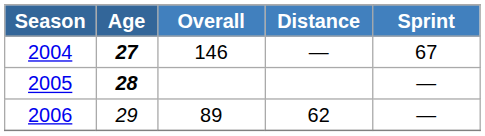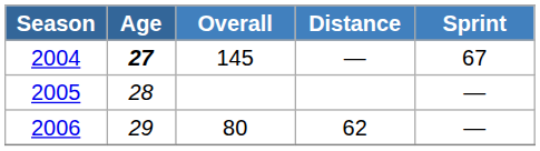 <table class="wikitable" style="font-size:95%; text-align:center; border:grey solid 1px; border-collapse:collapse; background:#ffffff;">
 <tr>
 <th style="background-color:#369; color:white; width:60px;" rowspan="2"> Season </th>
 <th style="background-color:#369; color:white; width:40px;" rowspan="2"> Age </th>
 </tr>
 <tr>
 <th style="background-color:#4180be; color:white; width:75px;">Overall</th>
 <th style="background-color:#4180be; color:white; width:75px;">Distance</th>
 <th style="background-color:#4180be; color:white; width:75px;">Sprint</th>
 </tr>
 <tr>
 <td><a href='#'>2004</a></td>
 <td><strong><em>27</em></strong></td>
-<td>146</td>
+<td>145</td>
 <td>—</td>
 <td>67</td>
 </tr>
 <tr>
 <td><a href='#'>2005</a></td>
-<td><strong><em>28</em></strong></td>
+<td><em>28</em></td>
 <td></td>
 <td></td>
 <td>—</td>
 </tr>
 <tr>
 <td><a href='#'>2006</a></td>
 <td><em>29</em></td>
-<td>89</td>
+<td>80</td>
 <td>62</td>
 <td>—</td>
 </tr>
 <tr>
 </tr>
 </table>
